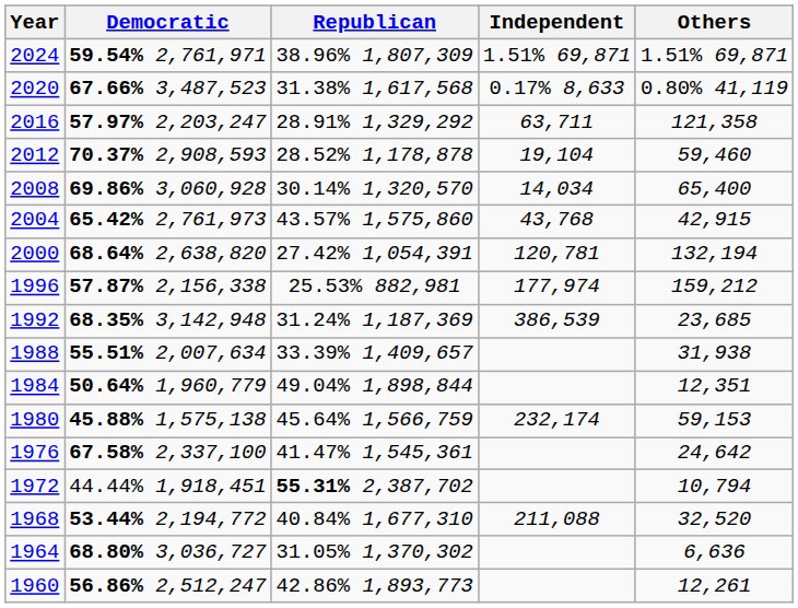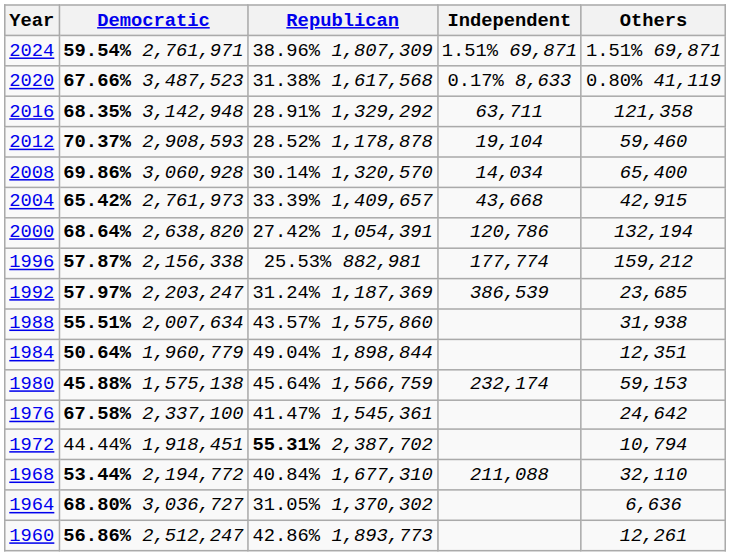 <table class="wikitable sortable" style="float:left; font-size:95%;">
 <tr style="background:lightgrey;">
 <th>Year</th>
 <th><a href='#'>Democratic</a></th>
 <th><a href='#'>Republican</a></th>
 <th>Independent</th>
 <th>Others</th>
 </tr>
 <tr>
 <td style="text-align:center;" ><a href='#'>2024</a></td>
 <td style="text-align:center;" ><strong>59.54%</strong> <em>2,761,971</em></td>
 <td style="text-align:center;" >38.96% <em>1,807,309</em></td>
 <td style="text-align:center;" >1.51% <em>69,871</em></td>
 <td style="text-align:center;" >1.51% <em>69,871</em></td>
 </tr>
 <tr>
 <td style="text-align:center;" ><a href='#'>2020</a></td>
 <td style="text-align:center;" ><strong>67.66%</strong> <em>3,487,523</em></td>
 <td style="text-align:center;" >31.38% <em>1,617,568</em></td>
 <td style="text-align:center;" >0.17% <em>8,633</em></td>
 <td style="text-align:center;" >0.80% <em>41,119</em></td>
 </tr>
 <tr>
 <td style="text-align:center;" ><a href='#'>2016</a></td>
-<td style="text-align:center;" ><strong>57.97%</strong> <em>2,203,247</em></td>
+<td style="text-align:center;" ><strong>68.35%</strong> <em>3,142,948</em></td>
 <td style="text-align:center;" >28.91% <em>1,329,292</em></td>
 <td style="text-align:center;" ><em>63,711</em></td>
 <td style="text-align:center;" ><em>121,358</em></td>
 </tr>
 <tr>
 <td style="text-align:center;" ><a href='#'>2012</a></td>
 <td style="text-align:center;" ><strong>70.37%</strong> <em>2,908,593</em></td>
 <td style="text-align:center;" >28.52% <em>1,178,878</em></td>
 <td style="text-align:center;" ><em>19,104</em></td>
 <td style="text-align:center;" ><em>59,460</em></td>
 </tr>
 <tr>
 <td style="text-align:center;" ><a href='#'>2008</a></td>
 <td style="text-align:center;" ><strong>69.86%</strong> <em>3,060,928</em></td>
 <td style="text-align:center;" >30.14% <em>1,320,570</em></td>
 <td style="text-align:center;" ><em>14,034</em></td>
 <td style="text-align:center;" ><em>65,400</em></td>
 </tr>
 <tr>
 <td style="text-align:center;" ><a href='#'>2004</a></td>
 <td style="text-align:center;" ><strong>65.42%</strong> <em>2,761,973</em></td>
-<td style="text-align:center;" >43.57% <em>1,575,860</em></td>
-<td style="text-align:center;" ><em>43,768</em></td>
+<td style="text-align:center;" >33.39% <em>1,409,657</em></td>
+<td style="text-align:center;" ><em>43,668</em></td>
 <td style="text-align:center;" ><em>42,915</em></td>
 </tr>
 <tr>
 <td style="text-align:center;" ><a href='#'>2000</a></td>
 <td style="text-align:center;" ><strong>68.64%</strong> <em>2,638,820</em></td>
 <td style="text-align:center;" >27.42% <em>1,054,391</em></td>
-<td style="text-align:center;" ><em>120,781</em></td>
+<td style="text-align:center;" ><em>120,786</em></td>
 <td style="text-align:center;" ><em>132,194</em></td>
 </tr>
 <tr>
 <td style="text-align:center;" ><a href='#'>1996</a></td>
 <td style="text-align:center;" ><strong>57.87%</strong> <em>2,156,338</em></td>
 <td style="text-align:center;" >25.53% <em>882,981</em></td>
-<td style="text-align:center;" ><em>177,974</em></td>
+<td style="text-align:center;" ><em>177,774</em></td>
 <td style="text-align:center;" ><em>159,212</em></td>
 </tr>
 <tr>
 <td style="text-align:center;" ><a href='#'>1992</a></td>
-<td style="text-align:center;" ><strong>68.35%</strong> <em>3,142,948</em></td>
+<td style="text-align:center;" ><strong>57.97%</strong> <em>2,203,247</em></td>
 <td style="text-align:center;" >31.24% <em>1,187,369</em></td>
 <td style="text-align:center;" ><em>386,539</em></td>
 <td style="text-align:center;" ><em>23,685</em></td>
 </tr>
 <tr>
 <td style="text-align:center;" ><a href='#'>1988</a></td>
 <td style="text-align:center;" ><strong>55.51%</strong> <em>2,007,634</em></td>
-<td style="text-align:center;" >33.39% <em>1,409,657</em></td>
+<td style="text-align:center;" >43.57% <em>1,575,860</em></td>
 <td></td>
 <td style="text-align:center;" ><em>31,938</em></td>
 </tr>
 <tr>
 <td style="text-align:center;" ><a href='#'>1984</a></td>
 <td style="text-align:center;" ><strong>50.64%</strong> <em>1,960,779</em></td>
 <td style="text-align:center;" >49.04% <em>1,898,844</em></td>
 <td></td>
 <td style="text-align:center;" ><em>12,351</em></td>
 </tr>
 <tr>
 <td style="text-align:center;" ><a href='#'>1980</a></td>
 <td style="text-align:center;" ><strong>45.88%</strong> <em>1,575,138</em></td>
 <td style="text-align:center;" >45.64% <em>1,566,759</em></td>
 <td style="text-align:center;" ><em>232,174</em></td>
 <td style="text-align:center;" ><em>59,153</em></td>
 </tr>
 <tr>
 <td style="text-align:center;" ><a href='#'>1976</a></td>
 <td style="text-align:center;" ><strong>67.58%</strong> <em>2,337,100</em></td>
 <td style="text-align:center;" >41.47% <em>1,545,361</em></td>
 <td></td>
 <td style="text-align:center;" ><em>24,642</em></td>
 </tr>
 <tr>
 <td style="text-align:center;" ><a href='#'>1972</a></td>
 <td style="text-align:center;" >44.44% <em>1,918,451</em></td>
 <td style="text-align:center;" ><strong>55.31%</strong> <em>2,387,702</em></td>
 <td></td>
 <td style="text-align:center;" ><em>10,794</em></td>
 </tr>
 <tr>
 <td style="text-align:center;" ><a href='#'>1968</a></td>
 <td style="text-align:center;" ><strong>53.44%</strong> <em>2,194,772</em></td>
 <td style="text-align:center;" >40.84% <em>1,677,310</em></td>
 <td style="text-align:center;" ><em>211,088</em></td>
-<td style="text-align:center;" ><em>32,520</em></td>
+<td style="text-align:center;" ><em>32,110</em></td>
 </tr>
 <tr>
 <td style="text-align:center;" ><a href='#'>1964</a></td>
 <td style="text-align:center;" ><strong>68.80%</strong> <em>3,036,727</em></td>
 <td style="text-align:center;" >31.05% <em>1,370,302</em></td>
 <td></td>
 <td style="text-align:center;" ><em>6,636</em></td>
 </tr>
 <tr>
 <td style="text-align:center;" ><a href='#'>1960</a></td>
 <td style="text-align:center;" ><strong>56.86%</strong> <em>2,512,247</em></td>
 <td style="text-align:center;" >42.86% <em>1,893,773</em></td>
 <td></td>
 <td style="text-align:center;" ><em>12,261</em></td>
 </tr>
 </table>
